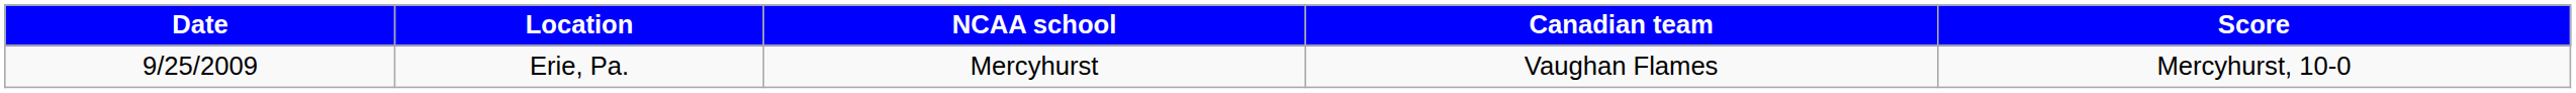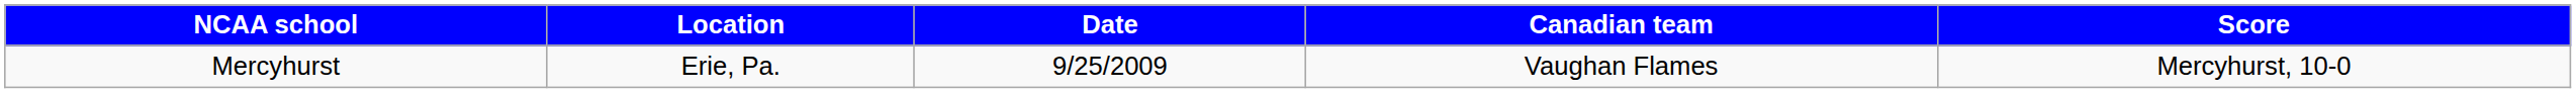 <table class="wikitable" style="width:80%;">
 <tr style="text-align:center; background:blue; color:#fff;">
+<td><strong>NCAA school</strong></td>
+<td><strong>Location</strong></td>
 <td><strong>Date</strong></td>
-<td><strong>Location</strong></td>
-<td><strong>NCAA school</strong></td>
 <td><strong>Canadian team</strong></td>
 <td><strong>Score</strong></td>
 </tr>
 <tr style="text-align:center;" bgcolor="">
+<td>Mercyhurst</td>
+<td>Erie, Pa.</td>
 <td>9/25/2009</td>
-<td>Erie, Pa.</td>
-<td>Mercyhurst</td>
 <td>Vaughan Flames</td>
 <td>Mercyhurst, 10-0</td>
 </tr>
 </table>
